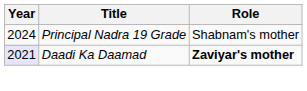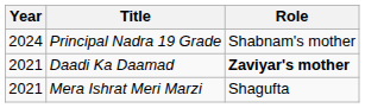 <table class="wikitable sortable plainrowheaders">
 <tr style="text-align:center;">
 <th scope="col">Year</th>
 <th scope="col">Title</th>
 <th scope="col">Role</th>
 </tr>
 <tr>
 <td>2024</td>
 <td><em>Principal Nadra 19 Grade</em></td>
 <td>Shabnam's mother</td>
 </tr>
 <tr>
-<td style="background: lavender;">2021</td>
+<td>2021</td>
 <td><em>Daadi Ka Daamad</em></td>
 <td><strong>Zaviyar's mother</strong></td>
 </tr>
+<tr>
+<td>2021</td>
+<td><em>Mera Ishrat Meri Marzi</em></td>
+<td>Shagufta</td>
+</tr>
 </table>
